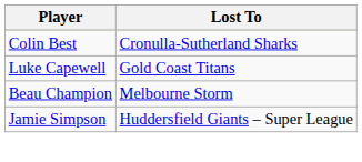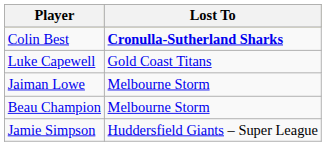 <table class="wikitable">
 <tr bgcolor=#bdb76b>
 <th>Player</th>
 <th>Lost To</th>
 </tr>
 <tr>
 <td><a href='#'>Colin Best</a></td>
-<td> <a href='#'>Cronulla-Sutherland Sharks</a></td>
+<td><strong> <a href='#'>Cronulla-Sutherland Sharks</a></strong></td>
 </tr>
 <tr>
 <td><a href='#'>Luke Capewell</a></td>
 <td> <a href='#'>Gold Coast Titans</a></td>
+</tr>
+<tr>
+<td><a href='#'>Jaiman Lowe</a></td>
+<td> <a href='#'>Melbourne Storm</a></td>
 </tr>
 <tr>
 <td><a href='#'>Beau Champion</a></td>
 <td> <a href='#'>Melbourne Storm</a></td>
 </tr>
 <tr>
 <td><a href='#'>Jamie Simpson</a></td>
 <td> <a href='#'>Huddersfield Giants</a> – Super League</td>
 </tr>
 </table>
